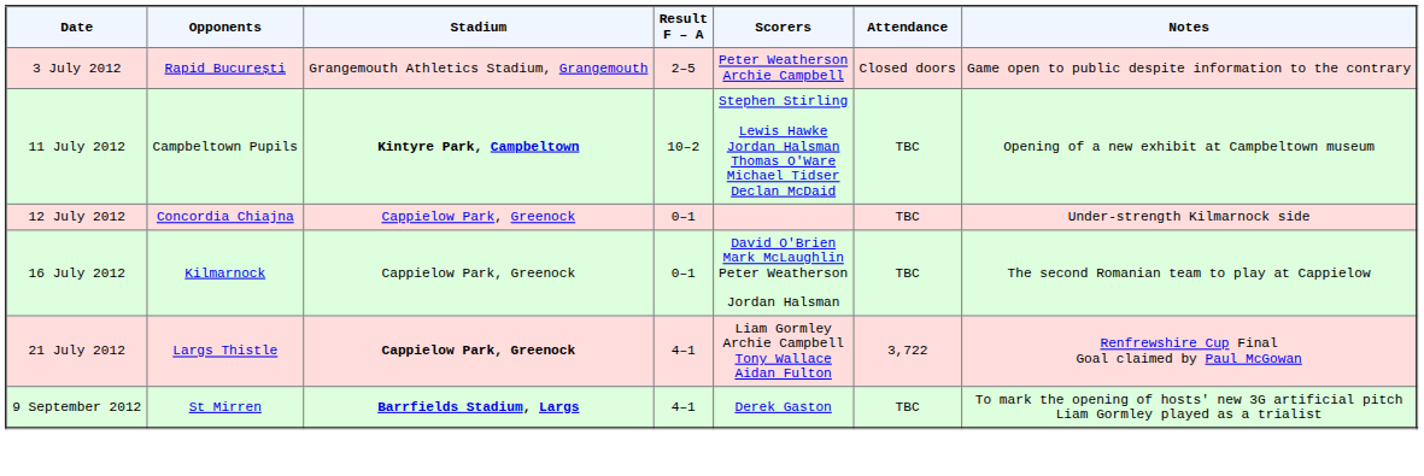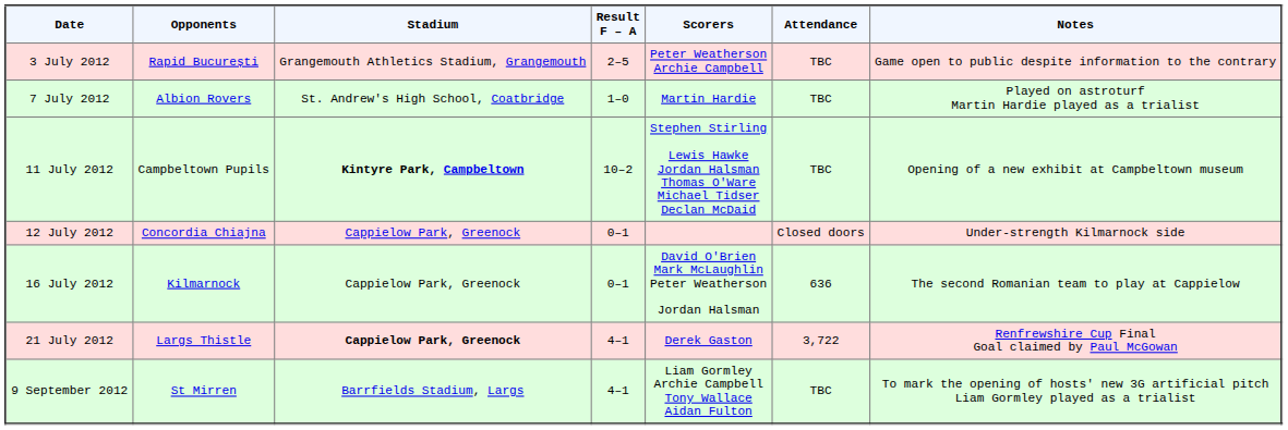 <table border="2" cellpadding="4" style="border-collapse:collapse; text-align:center; font-size:smaller;">
 <tr style="background:#f0f6ff;">
 <th>Date</th>
 <th>Opponents</th>
 <th>Stadium</th>
 <th>Result <br> F – A</th>
 <th>Scorers</th>
 <th>Attendance</th>
 <th>Notes</th>
 </tr>
 <tr style="background:#fdd;">
 <td>3 July 2012</td>
 <td> <a href='#'>Rapid București</a></td>
 <td>Grangemouth Athletics Stadium, <a href='#'>Grangemouth</a></td>
 <td>2–5</td>
 <td><a href='#'>Peter Weatherson</a>  <br> <a href='#'>Archie Campbell</a> </td>
-<td>Closed doors</td>
+<td>TBC</td>
 <td>Game open to public despite information to the contrary</td>
+</tr>
+<tr style="background:#dfd;">
+<td>7 July 2012</td>
+<td><a href='#'>Albion Rovers</a></td>
+<td>St. Andrew's High School, <a href='#'>Coatbridge</a></td>
+<td>1–0</td>
+<td><a href='#'>Martin Hardie</a> </td>
+<td>TBC</td>
+<td>Played on astroturf <br> Martin Hardie played as a trialist</td>
 </tr>
 <tr style="background:#dfd;">
 <td>11 July 2012</td>
 <td>Campbeltown Pupils</td>
 <td><strong>Kintyre Park, <a href='#'>Campbeltown</a></strong></td>
 <td>10–2</td>
 <td><a href='#'>Stephen Stirling</a><br>    <br> <a href='#'>Lewis Hawke</a>  <br> <a href='#'>Jordan Halsman</a>  <br> <a href='#'>Thomas O'Ware</a>  <br> <a href='#'>Michael Tidser</a>   <br> <a href='#'>Declan McDaid</a> <br>  </td>
 <td>TBC</td>
 <td>Opening of a new exhibit at Campbeltown museum</td>
 </tr>
 <tr style="background:#fdd;">
 <td>12 July 2012</td>
 <td> <a href='#'>Concordia Chiajna</a></td>
 <td><a href='#'>Cappielow Park</a>, <a href='#'>Greenock</a></td>
 <td>0–1</td>
 <td></td>
-<td>TBC</td>
+<td>Closed doors</td>
 <td>Under-strength Kilmarnock side</td>
 </tr>
 <tr style="background:#dfd;">
 <td>16 July 2012</td>
 <td><a href='#'>Kilmarnock</a></td>
 <td>Cappielow Park, Greenock</td>
 <td>0–1</td>
 <td><a href='#'>David O'Brien</a> <br><a href='#'>Mark McLaughlin</a> <br>Peter Weatherson <br><br>Jordan Halsman </td>
-<td>TBC</td>
+<td>636</td>
 <td>The second Romanian team to play at Cappielow</td>
 </tr>
 <tr style="background:#fdd;">
 <td>21 July 2012</td>
 <td><a href='#'>Largs Thistle</a></td>
 <td><strong>Cappielow Park, Greenock</strong></td>
 <td>4–1</td>
-<td>Liam Gormley  <br> Archie Campbell  <br> <a href='#'>Tony Wallace</a>  <br> <a href='#'>Aidan Fulton</a> </td>
+<td><a href='#'>Derek Gaston</a><br> </td>
 <td>3,722</td>
 <td><a href='#'>Renfrewshire Cup</a> Final <br> Goal claimed by <a href='#'>Paul McGowan</a></td>
 </tr>
 <tr style="background:#dfd;">
 <td>9 September 2012</td>
 <td><a href='#'>St Mirren</a></td>
-<td><strong><a href='#'>Barrfields Stadium</a>, <a href='#'>Largs</a></strong></td>
+<td><a href='#'>Barrfields Stadium</a>, <a href='#'>Largs</a></td>
 <td>4–1</td>
-<td><a href='#'>Derek Gaston</a><br> </td>
+<td>Liam Gormley  <br> Archie Campbell  <br> <a href='#'>Tony Wallace</a>  <br> <a href='#'>Aidan Fulton</a> </td>
 <td>TBC</td>
 <td>To mark the opening of hosts' new 3G artificial pitch <br> Liam Gormley played as a trialist</td>
 </tr>
 </table>
